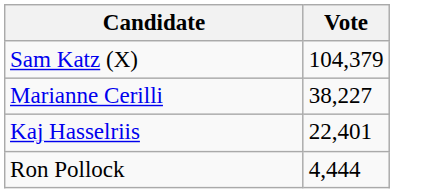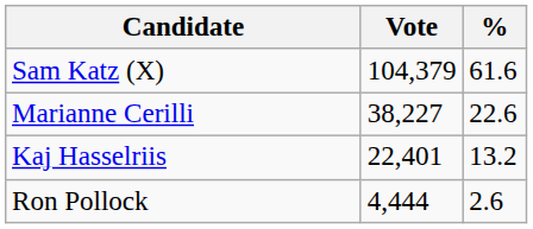 <table class="wikitable">
 <tr>
 <th bgcolor="#DDDDFF" width="200px">Candidate</th>
 <th bgcolor="#DDDDFF" width="50px">Vote</th>
+<th bgcolor="#DDDDFF" width="30px">%</th>
 </tr>
 <tr>
 <td><a href='#'>Sam Katz</a> (X)</td>
 <td>104,379</td>
+<td>61.6</td>
 </tr>
 <tr>
 <td><a href='#'>Marianne Cerilli</a></td>
 <td>38,227</td>
+<td>22.6</td>
 </tr>
 <tr>
 <td><a href='#'>Kaj Hasselriis</a></td>
 <td>22,401</td>
+<td>13.2</td>
 </tr>
 <tr>
 <td>Ron Pollock</td>
 <td>4,444</td>
+<td>2.6</td>
 </tr>
 </table>
